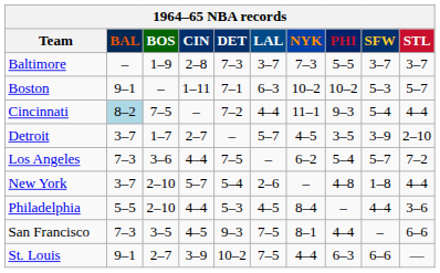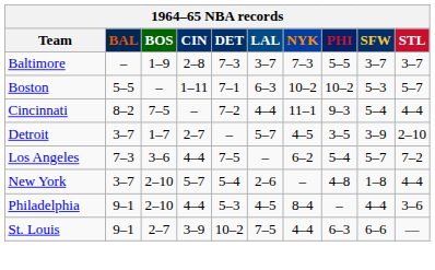 <table class="wikitable" style="font-size:95%; text-align:center;">
 <tr>
 <th colspan=10>1964–65 NBA records</th>
 </tr>
 <tr>
 <th width=100>Team</th>
 <th style="background:#002854;color:#E45206;width=35">BAL</th>
 <th style="background:#006400;color:#FFFFFF;width=35">BOS</th>
 <th style="background:#012F6B;color:#FFFFFF;width=35">CIN</th>
 <th style="background:#012F6B;color:#FFFFFF;width=35">DET</th>
 <th style="background:#004B87;color:#FFFFFF;width=35">LAL</th>
 <th style="background:#003EA4;color:#FF8C00;width=35">NYK</th>
 <th style="background:#012268;color:#C90F2E;width=35">PHI</th>
 <th style="background:#002F6C;color:#FFC72C;width=35">SFW</th>
 <th style="background:#C90F2E;color:#FFFFFF;width=35">STL</th>
 </tr>
 <tr>
 <td style="text-align:left;"><a href='#'>Baltimore</a></td>
 <td>–</td>
 <td>1–9</td>
 <td>2–8</td>
 <td>7–3</td>
 <td>3–7</td>
 <td>7–3</td>
 <td>5–5</td>
 <td>3–7</td>
 <td>3–7</td>
 </tr>
 <tr>
 <td style="text-align:left;"><a href='#'>Boston</a></td>
-<td>9–1</td>
+<td>5–5</td>
 <td>–</td>
 <td>1–11</td>
 <td>7–1</td>
 <td>6–3</td>
 <td>10–2</td>
 <td>10–2</td>
 <td>5–3</td>
 <td>5–7</td>
 </tr>
 <tr>
 <td style="text-align:left;"><a href='#'>Cincinnati</a></td>
-<td style="background: lightblue;">8–2</td>
+<td>8–2</td>
 <td>7–5</td>
 <td>–</td>
 <td>7–2</td>
 <td>4–4</td>
 <td>11–1</td>
 <td>9–3</td>
 <td>5–4</td>
 <td>4–4</td>
 </tr>
 <tr>
 <td style="text-align:left;"><a href='#'>Detroit</a></td>
 <td>3–7</td>
 <td>1–7</td>
 <td>2–7</td>
 <td>–</td>
 <td>5–7</td>
 <td>4–5</td>
 <td>3–5</td>
 <td>3–9</td>
 <td>2–10</td>
 </tr>
 <tr>
 <td style="text-align:left;"><a href='#'>Los Angeles</a></td>
 <td>7–3</td>
 <td>3–6</td>
 <td>4–4</td>
 <td>7–5</td>
 <td>–</td>
 <td>6–2</td>
 <td>5–4</td>
 <td>5–7</td>
 <td>7–2</td>
 </tr>
 <tr>
 <td style="text-align:left;"><a href='#'>New York</a></td>
 <td>3–7</td>
 <td>2–10</td>
 <td>5–7</td>
 <td>5–4</td>
 <td>2–6</td>
 <td>–</td>
 <td>4–8</td>
 <td>1–8</td>
 <td>4–4</td>
 </tr>
 <tr>
 <td style="text-align:left;"><a href='#'>Philadelphia</a></td>
-<td>5–5</td>
+<td>9–1</td>
 <td>2–10</td>
 <td>4–4</td>
 <td>5–3</td>
 <td>4–5</td>
 <td>8–4</td>
 <td>–</td>
 <td>4–4</td>
 <td>3–6</td>
-</tr>
-<tr>
-<td style="text-align:left;">San Francisco</td>
-<td>7–3</td>
-<td>3–5</td>
-<td>4–5</td>
-<td>9–3</td>
-<td>7–5</td>
-<td>8–1</td>
-<td>4–4</td>
-<td>–</td>
-<td>6–6</td>
 </tr>
 <tr>
 <td style="text-align:left;"><a href='#'>St. Louis</a></td>
 <td>9–1</td>
 <td>2–7</td>
 <td>3–9</td>
 <td>10–2</td>
 <td>7–5</td>
 <td>4–4</td>
 <td>6–3</td>
 <td>6–6</td>
 <td>—</td>
 </tr>
 </table>
